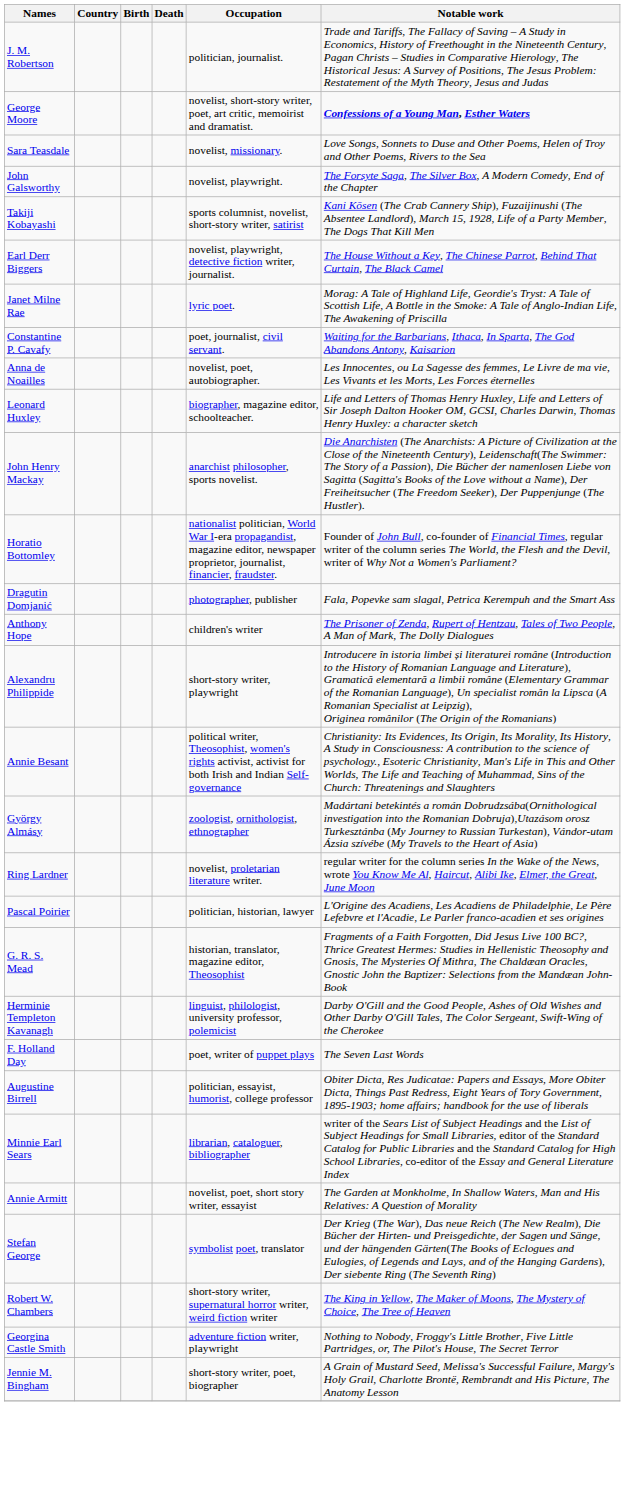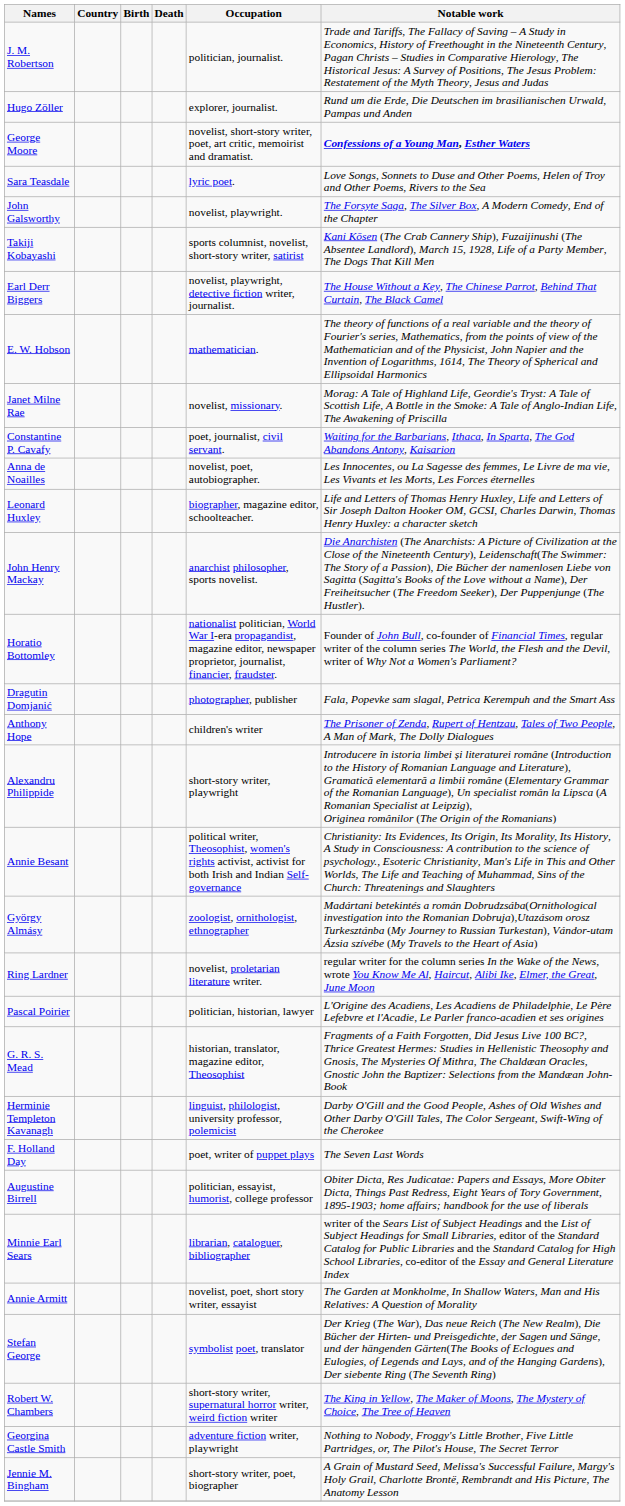 <table class="wikitable sortable" border="1" style="border-spacing:0; style="width:100%;">
 <tr>
 <th>Names</th>
 <th>Country</th>
 <th>Birth</th>
 <th>Death</th>
 <th>Occupation</th>
 <th>Notable work</th>
 </tr>
 <tr>
 <td><a href='#'>J. M. Robertson</a></td>
 <td></td>
 <td></td>
 <td></td>
 <td>politician, journalist.</td>
 <td><em>Trade and Tariffs</em>, <em>The Fallacy of Saving – A Study in Economics</em>, <em>History of Freethought in the Nineteenth Century</em>, <em>Pagan Christs – Studies in Comparative Hierology</em>, <em>The Historical Jesus: A Survey of Positions</em>, <em>The Jesus Problem: Restatement of the Myth Theory</em>, <em>Jesus and Judas</em></td>
 </tr>
 <tr>
+<td><a href='#'>Hugo Zöller</a></td>
+<td></td>
+<td></td>
+<td></td>
+<td>explorer, journalist.</td>
+<td><em>Rund um die Erde</em>, <em>Die Deutschen im brasilianischen Urwald</em>, <em>Pampas und Anden</em></td>
+</tr>
+<tr>
 <td><a href='#'>George Moore</a></td>
 <td></td>
 <td></td>
 <td></td>
 <td>novelist, short-story writer, poet, art critic, memoirist and dramatist.</td>
 <td><strong><em><a href='#'>Confessions of a Young Man</a></em>, <em><a href='#'>Esther Waters</a></em></strong></td>
 </tr>
 <tr>
 <td><a href='#'>Sara Teasdale</a></td>
 <td></td>
 <td></td>
 <td></td>
-<td>novelist, <a href='#'>missionary</a>.</td>
+<td><a href='#'>lyric poet</a>.</td>
 <td><em>Love Songs</em>, <em>Sonnets to Duse and Other Poems</em>, <em>Helen of Troy and Other Poems</em>, <em>Rivers to the Sea</em></td>
 </tr>
 <tr>
 <td><a href='#'>John Galsworthy</a></td>
 <td></td>
 <td></td>
 <td></td>
 <td>novelist, playwright.</td>
 <td><em><a href='#'>The Forsyte Saga</a></em>, <em><a href='#'>The Silver Box</a></em>, <em>A Modern Comedy</em>, <em>End of the Chapter</em></td>
 </tr>
 <tr>
 <td><a href='#'>Takiji Kobayashi</a></td>
 <td></td>
 <td></td>
 <td></td>
 <td>sports columnist, novelist, short-story writer, <a href='#'>satirist</a></td>
 <td><em><a href='#'>Kani Kōsen</a></em> (<em>The Crab Cannery Ship</em>), <em>Fuzaijinushi</em> (<em>The Absentee Landlord</em>), <em>March 15, 1928</em>, <em>Life of a Party Member</em>, <em>The Dogs That Kill Men</em></td>
 </tr>
 <tr>
 <td><a href='#'>Earl Derr Biggers</a></td>
 <td></td>
 <td></td>
 <td></td>
 <td>novelist, playwright, <a href='#'>detective fiction</a> writer, journalist.</td>
 <td><em><a href='#'>The House Without a Key</a></em>, <em><a href='#'>The Chinese Parrot</a></em>, <em><a href='#'>Behind That Curtain</a></em>, <em><a href='#'>The Black Camel</a></em></td>
 </tr>
 <tr>
+<td><a href='#'>E. W. Hobson</a></td>
+<td></td>
+<td></td>
+<td></td>
+<td><a href='#'>mathematician</a>.</td>
+<td><em>The theory of functions of a real variable and the theory of Fourier's series</em>, <em>Mathematics, from the points of view of the Mathematician and of the Physicist</em>, <em>John Napier and the Invention of Logarithms, 1614</em>, <em>The Theory of Spherical and Ellipsoidal Harmonics</em></td>
+</tr>
+<tr>
 <td><a href='#'>Janet Milne Rae</a></td>
 <td></td>
 <td></td>
 <td></td>
-<td><a href='#'>lyric poet</a>.</td>
+<td>novelist, <a href='#'>missionary</a>.</td>
 <td><em>Morag: A Tale of Highland Life</em>, <em>Geordie's Tryst: A Tale of Scottish Life</em>, <em>A Bottle in the Smoke: A Tale of Anglo-Indian Life</em>, <em>The Awakening of Priscilla</em></td>
 </tr>
 <tr>
 <td><a href='#'>Constantine P. Cavafy</a></td>
 <td></td>
 <td></td>
 <td></td>
 <td>poet, journalist, <a href='#'>civil servant</a>.</td>
 <td><em><a href='#'>Waiting for the Barbarians</a></em>, <em><a href='#'>Ithaca</a></em>, <em><a href='#'>In Sparta</a></em>, <em><a href='#'>The God Abandons Antony</a></em>, <em><a href='#'>Kaisarion</a></em></td>
 </tr>
 <tr>
 <td><a href='#'>Anna de Noailles</a></td>
 <td></td>
 <td></td>
 <td></td>
 <td>novelist, poet, autobiographer.</td>
 <td><em>Les Innocentes, ou La Sagesse des femmes</em>, <em>Le Livre de ma vie</em>, <em>Les Vivants et les Morts</em>, <em>Les Forces éternelles</em></td>
 </tr>
 <tr>
 <td><a href='#'>Leonard Huxley</a></td>
 <td></td>
 <td></td>
 <td></td>
 <td><a href='#'>biographer</a>, magazine editor, schoolteacher.</td>
 <td><em>Life and Letters of Thomas Henry Huxley</em>, <em>Life and Letters of Sir Joseph Dalton Hooker OM, GCSI</em>, <em>Charles Darwin</em>, <em>Thomas Henry Huxley: a character sketch</em></td>
 </tr>
 <tr>
 <td><a href='#'>John Henry Mackay</a></td>
 <td></td>
 <td></td>
 <td></td>
 <td><a href='#'>anarchist</a> <a href='#'>philosopher</a>, sports novelist.</td>
 <td><em><a href='#'>Die Anarchisten</a></em> (<em>The Anarchists: A Picture of Civilization at the Close of the Nineteenth Century</em>), <em>Leidenschaft</em>(<em>The Swimmer: The Story of a Passion</em>),  <em>Die Bücher der namenlosen Liebe von Sagitta</em> (<em>Sagitta's Books of the Love without a Name</em>), <em>Der Freiheitsucher</em> (<em>The Freedom Seeker</em>),  <em>Der Puppenjunge</em> (<em>The Hustler</em>).</td>
 </tr>
 <tr>
 <td><a href='#'>Horatio Bottomley</a></td>
 <td></td>
 <td></td>
 <td></td>
 <td><a href='#'>nationalist</a> politician, <a href='#'>World War I</a>-era <a href='#'>propagandist</a>, magazine editor, newspaper proprietor, journalist, <a href='#'>financier</a>, <a href='#'>fraudster</a>.</td>
 <td>Founder of <em><a href='#'>John Bull</a></em>, co-founder of <em><a href='#'>Financial Times</a></em>, regular writer of the column series <em>The World, the Flesh and the Devil</em>, writer of <em>Why Not a Women's Parliament?</em></td>
 </tr>
 <tr>
 <td><a href='#'>Dragutin Domjanić</a></td>
 <td></td>
 <td></td>
 <td></td>
 <td><a href='#'>photographer</a>, publisher</td>
 <td><em>Fala</em>, <em>Popevke sam slagal</em>, <em>Petrica Kerempuh and the Smart Ass</em></td>
 </tr>
 <tr>
 <td><a href='#'>Anthony Hope</a></td>
 <td></td>
 <td></td>
 <td></td>
 <td>children's writer</td>
 <td><em><a href='#'>The Prisoner of Zenda</a></em>, <em><a href='#'>Rupert of Hentzau</a></em>, <em><a href='#'>Tales of Two People</a></em>, <em>A Man of Mark</em>, <em>The Dolly Dialogues</em></td>
 </tr>
 <tr>
 <td><a href='#'>Alexandru Philippide</a></td>
 <td></td>
 <td></td>
 <td></td>
 <td>short-story writer, playwright</td>
 <td><em>Introducere în istoria limbei și literaturei române</em> (<em>Introduction to the History of Romanian Language and Literature</em>), <em>Gramatică elementară a limbii române</em> (<em>Elementary Grammar of the Romanian Language</em>), <em>Un specialist român la Lipsca</em> (<em>A Romanian Specialist at Leipzig</em>),<br><em>Originea românilor</em> (<em>The Origin of the Romanians</em>)</td>
 </tr>
 <tr>
 <td><a href='#'>Annie Besant</a></td>
 <td></td>
 <td></td>
 <td></td>
 <td>political writer, <a href='#'>Theosophist</a>, <a href='#'>women's rights</a> activist, activist for both Irish and Indian <a href='#'>Self-governance</a></td>
 <td><em>Christianity: Its Evidences, Its Origin, Its Morality, Its History</em>, <em>A Study in Consciousness: A contribution to the science of psychology.</em>, <em>Esoteric Christianity</em>, <em>Man's Life in This and Other Worlds</em>, <em>The Life and Teaching of Muhammad</em>, <em>Sins of the Church: Threatenings and Slaughters</em></td>
 </tr>
 <tr>
 <td><a href='#'>György Almásy</a></td>
 <td></td>
 <td></td>
 <td></td>
 <td><a href='#'>zoologist</a>, <a href='#'>ornithologist</a>, <a href='#'>ethnographer</a></td>
 <td><em>Madártani betekintés a román Dobrudzsába</em>(<em>Ornithological investigation into the Romanian Dobruja</em>),<em>Utazásom orosz Turkesztánba</em> (<em>My Journey to Russian Turkestan</em>), <em>Vándor-utam Ázsia szívébe</em> (<em>My Travels to the Heart of Asia</em>)</td>
 </tr>
 <tr>
 <td><a href='#'>Ring Lardner</a></td>
 <td></td>
 <td></td>
 <td></td>
 <td>novelist, <a href='#'>proletarian literature</a> writer.</td>
 <td>regular writer for the column series <em>In the Wake of the News</em>, wrote <em><a href='#'>You Know Me Al</a></em>, <em><a href='#'>Haircut</a></em>, <em><a href='#'>Alibi Ike</a></em>, <em><a href='#'>Elmer, the Great</a></em>, <em><a href='#'>June Moon</a></em></td>
 </tr>
 <tr>
 <td><a href='#'>Pascal Poirier</a></td>
 <td></td>
 <td></td>
 <td></td>
 <td>politician, historian, lawyer</td>
 <td><em>L'Origine des Acadiens</em>, <em>Les Acadiens de Philadelphie</em>, <em>Le Père Lefebvre et l'Acadie</em>, <em>Le Parler franco-acadien et ses origines</em></td>
 </tr>
 <tr>
 <td><a href='#'>G. R. S. Mead</a></td>
 <td></td>
 <td></td>
 <td></td>
 <td>historian, translator, magazine editor, <a href='#'>Theosophist</a></td>
 <td><em>Fragments of a Faith Forgotten</em>, <em>Did Jesus Live 100 BC?</em>, <em>Thrice Greatest Hermes: Studies in Hellenistic Theosophy and Gnosis</em>, <em>The Mysteries Of Mithra</em>, <em>The Chaldæan Oracles</em>, <em>Gnostic John the Baptizer: Selections from the Mandæan John-Book</em></td>
 </tr>
 <tr>
 <td><a href='#'>Herminie Templeton Kavanagh</a></td>
 <td></td>
 <td></td>
 <td></td>
 <td><a href='#'>linguist</a>, <a href='#'>philologist</a>, university professor, <a href='#'>polemicist</a></td>
 <td><em>Darby O'Gill and the Good People</em>, <em>Ashes of Old Wishes and Other Darby O'Gill Tales</em>, <em>The Color Sergeant</em>, <em>Swift-Wing of the Cherokee</em></td>
 </tr>
 <tr>
 <td><a href='#'>F. Holland Day</a></td>
 <td></td>
 <td></td>
 <td></td>
 <td>poet, writer of <a href='#'>puppet plays</a></td>
 <td><em>The Seven Last Words</em></td>
 </tr>
 <tr>
 <td><a href='#'>Augustine Birrell</a></td>
 <td></td>
 <td></td>
 <td></td>
 <td>politician, essayist, <a href='#'>humorist</a>, college professor</td>
 <td><em>Obiter Dicta</em>, <em>Res Judicatae: Papers and Essays</em>, <em>More Obiter Dicta</em>, <em>Things Past Redress</em>, <em>Eight Years of Tory Government, 1895-1903; home affairs; handbook for the use of liberals</em></td>
 </tr>
 <tr>
 <td><a href='#'>Minnie Earl Sears</a></td>
 <td></td>
 <td></td>
 <td></td>
 <td><a href='#'>librarian</a>, <a href='#'>cataloguer</a>, <a href='#'>bibliographer</a></td>
 <td>writer of the <em>Sears List of Subject Headings</em> and the <em>List of Subject Headings for Small Libraries</em>, editor of the <em>Standard Catalog for Public Libraries</em> and the <em>Standard Catalog for High School Libraries</em>, co-editor of the <em>Essay and General Literature Index</em></td>
 </tr>
 <tr>
 <td><a href='#'>Annie Armitt</a></td>
 <td></td>
 <td></td>
 <td></td>
 <td>novelist, poet, short story writer, essayist</td>
 <td><em>The Garden at Monkholme</em>, <em>In Shallow Waters</em>, <em>Man and His Relatives: A Question of Morality</em></td>
 </tr>
 <tr>
 <td><a href='#'>Stefan George</a></td>
 <td></td>
 <td></td>
 <td></td>
 <td><a href='#'>symbolist</a> <a href='#'>poet</a>, translator</td>
 <td><em>Der Krieg</em> (<em>The War</em>), <em>Das neue Reich</em> (<em>The New Realm</em>), <em>Die Bücher der Hirten- und Preisgedichte, der Sagen und Sänge, und der hängenden Gärten</em>(<em>The Books of Eclogues and Eulogies, of Legends and Lays, and of the Hanging Gardens</em>), <em>Der siebente Ring</em> (<em>The Seventh Ring</em>)</td>
 </tr>
 <tr>
 <td><a href='#'>Robert W. Chambers</a></td>
 <td></td>
 <td></td>
 <td></td>
 <td>short-story writer, <a href='#'>supernatural horror</a> writer, <a href='#'>weird fiction</a> writer</td>
 <td><em><a href='#'>The King in Yellow</a></em>, <em><a href='#'>The Maker of Moons</a></em>, <em><a href='#'>The Mystery of Choice</a></em>, <em><a href='#'>The Tree of Heaven</a></em></td>
 </tr>
 <tr>
 <td><a href='#'>Georgina Castle Smith</a></td>
 <td></td>
 <td></td>
 <td></td>
 <td><a href='#'>adventure fiction</a> writer, playwright</td>
 <td><em>Nothing to Nobody</em>, <em>Froggy's Little Brother</em>, <em>Five Little Partridges, or, The Pilot's House</em>, <em>The Secret Terror</em></td>
 </tr>
 <tr>
 <td><a href='#'>Jennie M. Bingham</a></td>
 <td></td>
 <td></td>
 <td></td>
 <td>short-story writer, poet, biographer</td>
 <td><em>A Grain of Mustard Seed</em>, <em>Melissa's Successful Failure</em>, <em>Margy's Holy Grail</em>, <em>Charlotte Brontë</em>, <em>Rembrandt and His Picture, The Anatomy Lesson</em></td>
 </tr>
 <tr>
 </tr>
 </table>
